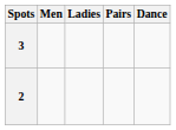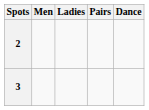 <table class="wikitable">
 <tr>
 <th>Spots</th>
 <th>Men</th>
 <th>Ladies</th>
 <th>Pairs</th>
 <th>Dance</th>
 </tr>
 <tr>
+<th>2</th>
+<td valign=top> <br>  <br>  <br>  <br> </td>
+<td valign=top> <br>  <br>  <br>  <br> </td>
+<td valign=top> <br>  <br>  <br> </td>
+<td valign=top> <br> </td>
+</tr>
+<tr>
 <th>3</th>
 <td valign=top> <br>  <br> </td>
 <td valign=top> <br> </td>
 <td valign=top> <br> </td>
 <td valign=top> <br>  <br>  <br> </td>
 </tr>
-<tr>
-<th>2</th>
-<td valign=top> <br>  <br>  <br>  <br> </td>
-<td valign=top> <br>  <br>  <br>  <br> </td>
-<td valign=top> <br>  <br>  <br> </td>
-<td valign=top> <br> </td>
-</tr>
 </table>
